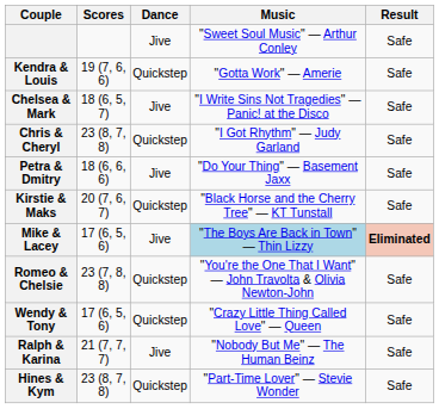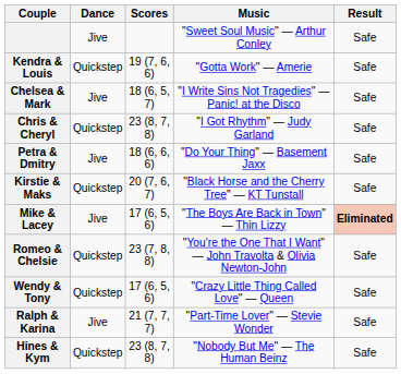 <table class="wikitable sortable" style="text-align:center; width:90%">
 <tr>
 <th scope="col">Couple</th>
+<th scope="col" class="unsortable">Dance</th>
 <th scope="col">Scores</th>
-<th scope="col" class="unsortable">Dance</th>
 <th scope="col" class="unsortable">Music</th>
 <th scope="col" class="unsortable">Result</th>
 </tr>
 <tr>
 <th scope="row"></th>
+<td>Jive</td>
 <td></td>
-<td>Jive</td>
 <td>"<a href='#'>Sweet Soul Music</a>" — <a href='#'>Arthur Conley</a></td>
 <td>Safe</td>
 </tr>
 <tr>
 <th scope="row">Kendra & Louis</th>
+<td>Quickstep</td>
 <td>19 (7, 6, 6)</td>
-<td>Quickstep</td>
 <td>"<a href='#'>Gotta Work</a>" — <a href='#'>Amerie</a></td>
 <td>Safe</td>
 </tr>
 <tr>
 <th scope="row">Chelsea & Mark</th>
+<td>Jive</td>
 <td>18 (6, 5, 7)</td>
-<td>Jive</td>
 <td>"<a href='#'>I Write Sins Not Tragedies</a>" — <a href='#'>Panic! at the Disco</a></td>
 <td>Safe</td>
 </tr>
 <tr>
 <th scope="row">Chris & Cheryl</th>
+<td>Quickstep</td>
 <td>23 (8, 7, 8)</td>
-<td>Quickstep</td>
 <td>"<a href='#'>I Got Rhythm</a>" — <a href='#'>Judy Garland</a></td>
 <td>Safe</td>
 </tr>
 <tr>
 <th scope="row">Petra & Dmitry</th>
+<td>Jive</td>
 <td>18 (6, 6, 6)</td>
-<td>Jive</td>
 <td>"<a href='#'>Do Your Thing</a>" — <a href='#'>Basement Jaxx</a></td>
 <td>Safe</td>
 </tr>
 <tr>
 <th scope="row">Kirstie & Maks</th>
+<td>Quickstep</td>
 <td>20 (7, 6, 7)</td>
-<td>Quickstep</td>
 <td>"<a href='#'>Black Horse and the Cherry Tree</a>" — <a href='#'>KT Tunstall</a></td>
 <td>Safe</td>
 </tr>
 <tr>
 <th scope="row">Mike & Lacey</th>
+<td>Jive</td>
 <td>17 (6, 5, 6)</td>
-<td>Jive</td>
-<td style="background: lightblue;">"<a href='#'>The Boys Are Back in Town</a>" — <a href='#'>Thin Lizzy</a></td>
+<td>"<a href='#'>The Boys Are Back in Town</a>" — <a href='#'>Thin Lizzy</a></td>
 <td bgcolor=f4c7b8><strong>Eliminated</strong></td>
 </tr>
 <tr>
 <th scope="row">Romeo & Chelsie</th>
+<td>Quickstep</td>
 <td>23 (7, 8, 8)</td>
-<td>Quickstep</td>
 <td>"<a href='#'>You're the One That I Want</a>" — <a href='#'>John Travolta</a> & <a href='#'>Olivia Newton-John</a></td>
 <td>Safe</td>
 </tr>
 <tr>
 <th scope="row">Wendy & Tony</th>
+<td>Quickstep</td>
 <td>17 (6, 5, 6)</td>
-<td>Quickstep</td>
 <td>"<a href='#'>Crazy Little Thing Called Love</a>" — <a href='#'>Queen</a></td>
 <td>Safe</td>
 </tr>
 <tr>
 <th scope="row">Ralph & Karina</th>
+<td>Jive</td>
 <td>21 (7, 7, 7)</td>
-<td>Jive</td>
-<td>"<a href='#'>Nobody But Me</a>" — <a href='#'>The Human Beinz</a></td>
+<td>"<a href='#'>Part-Time Lover</a>" — <a href='#'>Stevie Wonder</a></td>
 <td>Safe</td>
 </tr>
 <tr>
 <th scope="row">Hines & Kym</th>
+<td>Quickstep</td>
 <td>23 (8, 7, 8)</td>
-<td>Quickstep</td>
-<td>"<a href='#'>Part-Time Lover</a>" — <a href='#'>Stevie Wonder</a></td>
+<td>"<a href='#'>Nobody But Me</a>" — <a href='#'>The Human Beinz</a></td>
 <td>Safe</td>
 </tr>
 </table>
